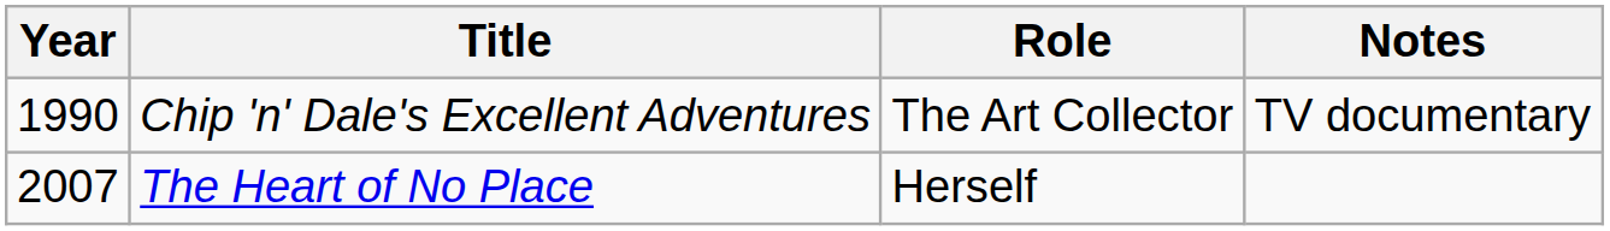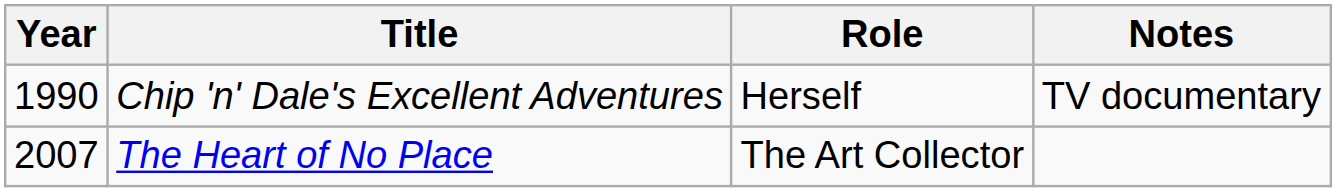 <table class="wikitable plainrowheaders sortable">
 <tr>
 <th scope="col">Year</th>
 <th scope="col">Title</th>
 <th scope="col">Role</th>
 <th class="unsortable">Notes</th>
 </tr>
 <tr>
 <td scope="row">1990</td>
 <td><em>Chip 'n' Dale's Excellent Adventures</em></td>
-<td>The Art Collector</td>
+<td>Herself</td>
 <td>TV documentary</td>
 </tr>
 <tr>
 <td scope="row">2007</td>
 <td><em><a href='#'>The Heart of No Place</a></em></td>
-<td>Herself</td>
+<td>The Art Collector</td>
 <td></td>
 </tr>
 </table>
